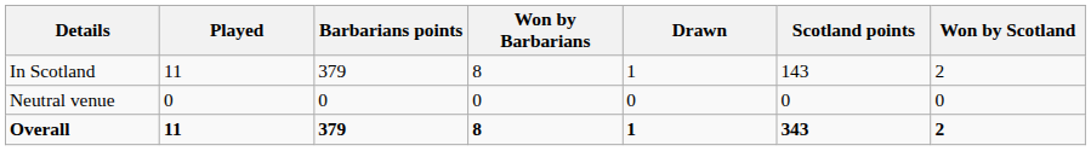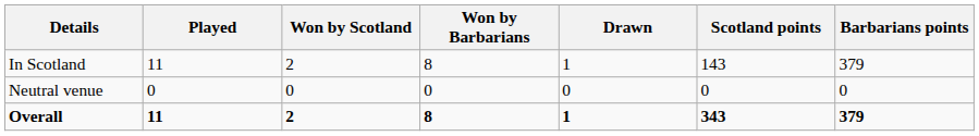 <table class="wikitable sortable">
 <tr>
 <th width="125">Details</th>
 <th width="125">Played</th>
-<th width="125">Barbarians points</th>
+<th width="125">Won by Scotland</th>
 <th width="125">Won by Barbarians</th>
 <th width="125">Drawn</th>
 <th width="125">Scotland points</th>
-<th width="125">Won by Scotland</th>
+<th width="125">Barbarians points</th>
 </tr>
 <tr>
 <td>In Scotland</td>
 <td>11</td>
-<td>379</td>
+<td>2</td>
 <td>8</td>
 <td>1</td>
 <td>143</td>
-<td>2</td>
+<td>379</td>
 </tr>
 <tr>
 <td>Neutral venue</td>
 <td>0</td>
 <td>0</td>
 <td>0</td>
 <td>0</td>
 <td>0</td>
 <td>0</td>
 </tr>
 <tr>
 <td><strong>Overall</strong></td>
 <td><strong>11</strong></td>
-<td><strong>379</strong></td>
+<td><strong>2</strong></td>
 <td><strong>8</strong></td>
 <td><strong>1</strong></td>
 <td><strong>343</strong></td>
-<td><strong>2</strong></td>
+<td><strong>379</strong></td>
 </tr>
 </table>
